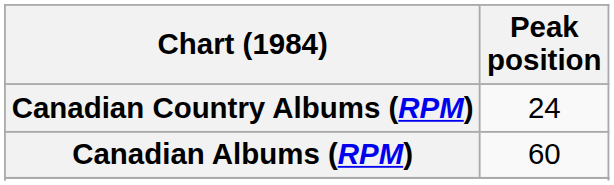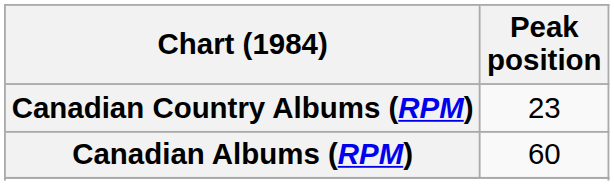 <table class="wikitable sortable plainrowheaders" style="text-align:center">
 <tr>
 <th scope="col">Chart (1984)</th>
 <th scope="col">Peak<br> position</th>
 </tr>
 <tr>
 <th scope="row">Canadian Country Albums  (<em><a href='#'>RPM</a></em>)</th>
-<td>24</td>
+<td>23</td>
 </tr>
 <tr>
 <th scope="row">Canadian Albums  (<em><a href='#'>RPM</a></em>)</th>
 <td>60</td>
 </tr>
 <tr>
 </tr>
 <tr>
 </tr>
 </table>
